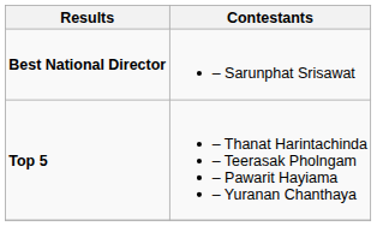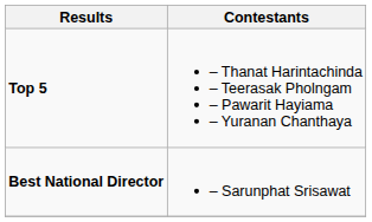 <table class="wikitable" style="font-size: 95%">
 <tr>
 <th>Results</th>
 <th>Contestants</th>
 </tr>
 <tr>
+<td><strong>Top 5</strong></td>
+<td><br><ul><li><strong></strong> – Thanat Harintachinda</li><li><strong></strong> – Teerasak Pholngam</li><li><strong></strong> – Pawarit Hayiama</li><li><strong></strong> – Yuranan Chanthaya</li></ul></td>
+</tr>
+<tr>
 <td><strong>Best National Director</strong></td>
 <td><br><ul><li><strong></strong> – Sarunphat Srisawat</li></ul></td>
 </tr>
 <tr>
-<td><strong>Top 5</strong></td>
-<td><br><ul><li><strong></strong> – Thanat Harintachinda</li><li><strong></strong> – Teerasak Pholngam</li><li><strong></strong> – Pawarit Hayiama</li><li><strong></strong> – Yuranan Chanthaya</li></ul></td>
-</tr>
-<tr>
 </tr>
 </table>
